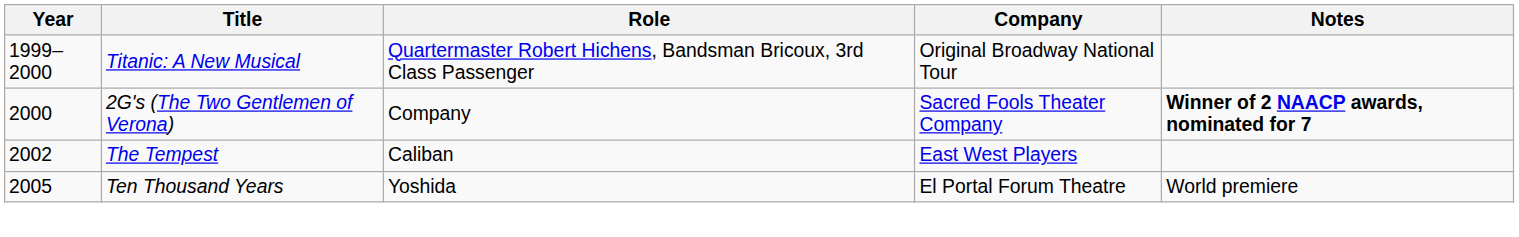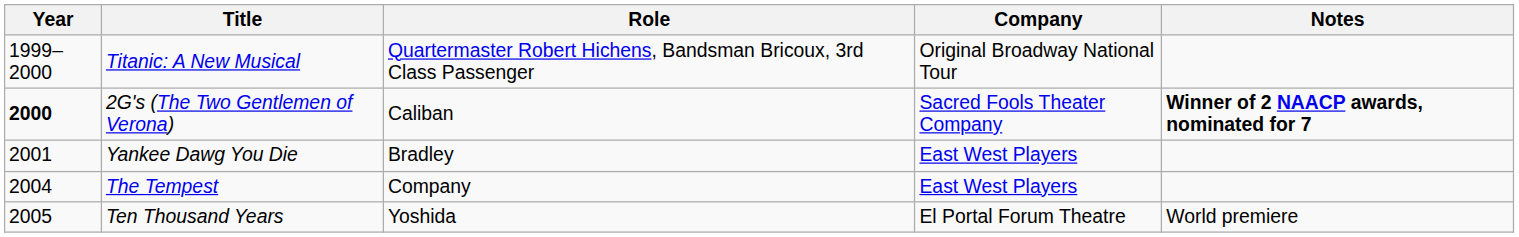 <table class="wikitable sortable">
 <tr>
 <th>Year</th>
 <th>Title</th>
 <th>Role</th>
 <th>Company</th>
 <th>Notes</th>
 </tr>
 <tr>
 <td>1999–2000</td>
 <td><em><a href='#'>Titanic: A New Musical</a></em></td>
 <td><a href='#'>Quartermaster Robert Hichens</a>, Bandsman Bricoux, 3rd Class Passenger</td>
 <td>Original Broadway National Tour</td>
 <td></td>
 </tr>
 <tr>
-<td>2000</td>
+<td><strong>2000</strong></td>
 <td><em>2G's (<a href='#'>The Two Gentlemen of Verona</a>)</em></td>
-<td>Company</td>
+<td>Caliban</td>
 <td><a href='#'>Sacred Fools Theater Company</a></td>
 <td><strong>Winner of 2 <a href='#'>NAACP</a> awards, nominated for 7</strong></td>
 </tr>
 <tr>
-<td>2002</td>
+<td>2001</td>
+<td><em>Yankee Dawg You Die</em></td>
+<td>Bradley</td>
+<td><a href='#'>East West Players</a></td>
+<td></td>
+</tr>
+<tr>
+<td>2004</td>
 <td><em><a href='#'>The Tempest</a></em></td>
-<td>Caliban</td>
+<td>Company</td>
 <td><a href='#'>East West Players</a></td>
 <td></td>
 </tr>
 <tr>
 <td>2005</td>
 <td><em>Ten Thousand Years</em></td>
 <td>Yoshida</td>
 <td>El Portal Forum Theatre</td>
 <td>World premiere</td>
 </tr>
 </table>
